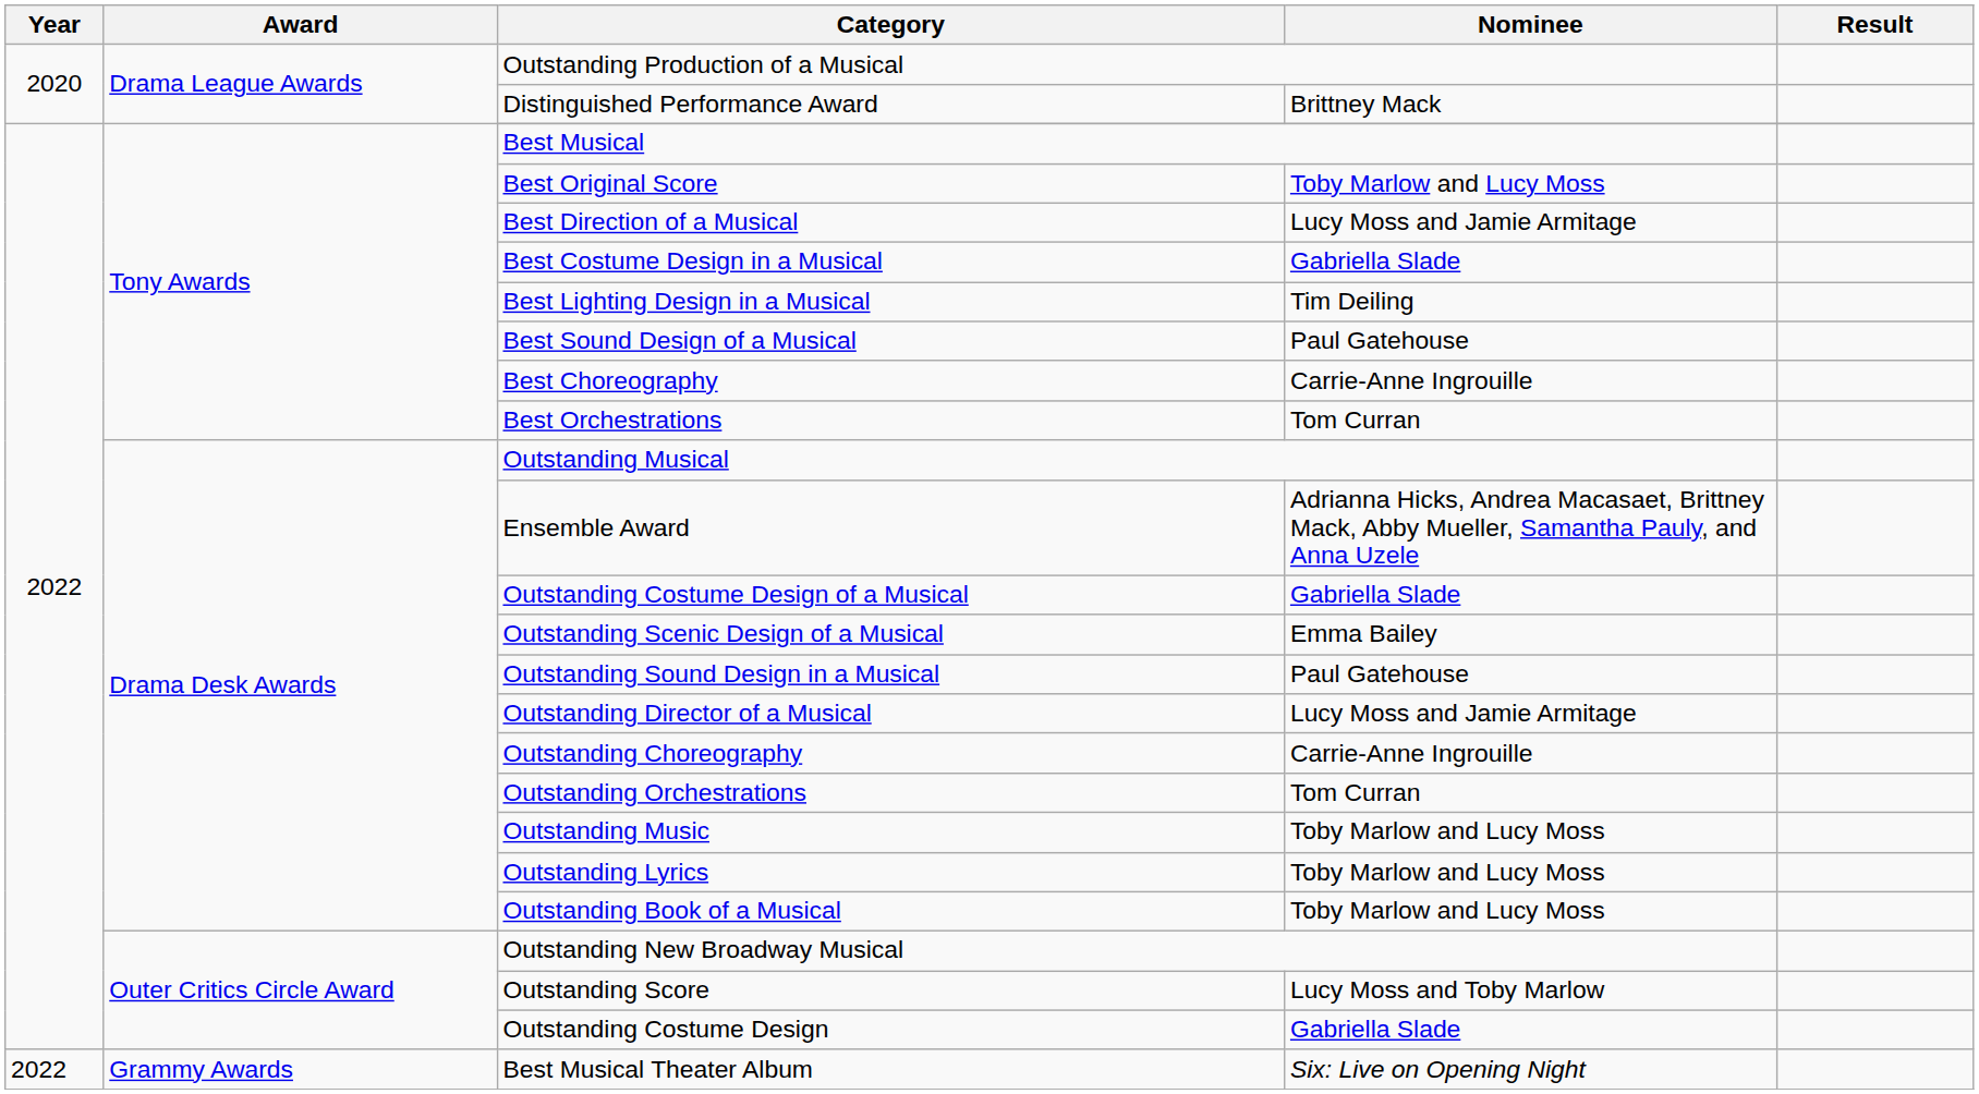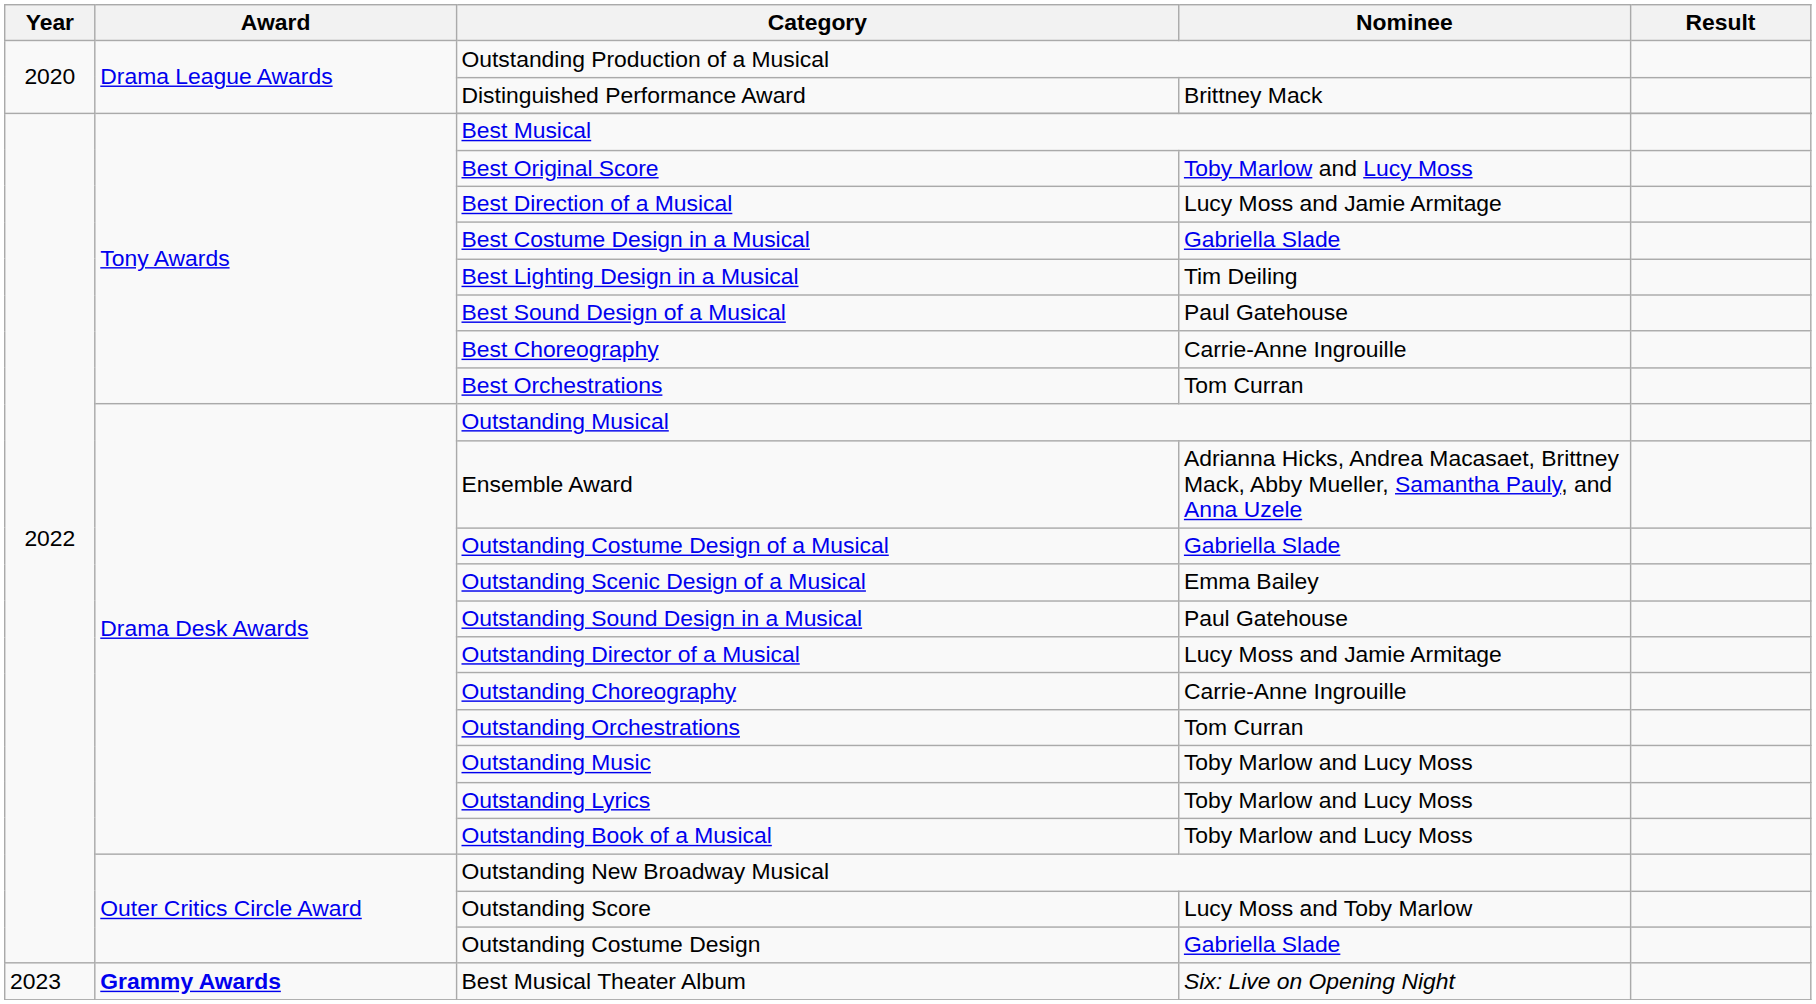 <table class="wikitable" style="width: 100%;">
 <tr>
 <th style="width: 5%;">Year</th>
 <th style="width: 20%;">Award</th>
 <th style="width: 40%;">Category</th>
 <th style="width: 25%;">Nominee</th>
 <th style="width: 10%;">Result</th>
 </tr>
 <tr>
 <td rowspan="2" style="text-align: center;">2020</td>
 <td rowspan="2"><a href='#'>Drama League Awards</a></td>
 <td colspan="2">Outstanding Production of a Musical</td>
 <td></td>
 </tr>
 <tr>
 <td>Distinguished Performance Award</td>
 <td>Brittney Mack</td>
 <td></td>
 </tr>
 <tr>
 <td rowspan="23" style="text-align: center;">2022</td>
 <td rowspan="9"><a href='#'>Tony Awards</a></td>
 </tr>
 <tr>
 <td colspan="2"><a href='#'>Best Musical</a></td>
 <td></td>
 </tr>
 <tr>
 <td><a href='#'>Best Original Score</a></td>
 <td><a href='#'>Toby Marlow</a> and <a href='#'>Lucy Moss</a></td>
 <td></td>
 </tr>
 <tr>
 <td><a href='#'>Best Direction of a Musical</a></td>
 <td>Lucy Moss and Jamie Armitage</td>
 <td></td>
 </tr>
 <tr>
 <td><a href='#'>Best Costume Design in a Musical</a></td>
 <td><a href='#'>Gabriella Slade</a></td>
 <td></td>
 </tr>
 <tr>
 <td><a href='#'>Best Lighting Design in a Musical</a></td>
 <td>Tim Deiling</td>
 <td></td>
 </tr>
 <tr>
 <td><a href='#'>Best Sound Design of a Musical</a></td>
 <td>Paul Gatehouse</td>
 <td></td>
 </tr>
 <tr>
 <td><a href='#'>Best Choreography</a></td>
 <td>Carrie-Anne Ingrouille</td>
 <td></td>
 </tr>
 <tr>
 <td><a href='#'>Best Orchestrations</a></td>
 <td>Tom Curran</td>
 <td></td>
 </tr>
 <tr>
 <td rowspan="11"><a href='#'>Drama Desk Awards</a></td>
 <td colspan="2"><a href='#'>Outstanding Musical</a></td>
 <td></td>
 </tr>
 <tr>
 <td>Ensemble Award</td>
 <td>Adrianna Hicks, Andrea Macasaet, Brittney Mack, Abby Mueller, <a href='#'>Samantha Pauly</a>, and <a href='#'>Anna Uzele</a></td>
 <td></td>
 </tr>
 <tr>
 <td><a href='#'>Outstanding Costume Design of a Musical</a></td>
 <td><a href='#'>Gabriella Slade</a></td>
 <td></td>
 </tr>
 <tr>
 <td><a href='#'>Outstanding Scenic Design of a Musical</a></td>
 <td>Emma Bailey</td>
 <td></td>
 </tr>
 <tr>
 <td><a href='#'>Outstanding Sound Design in a Musical</a></td>
 <td>Paul Gatehouse</td>
 <td></td>
 </tr>
 <tr>
 <td><a href='#'>Outstanding Director of a Musical</a></td>
 <td>Lucy Moss and Jamie Armitage</td>
 <td></td>
 </tr>
 <tr>
 <td><a href='#'>Outstanding Choreography</a></td>
 <td>Carrie-Anne Ingrouille</td>
 <td></td>
 </tr>
 <tr>
 <td><a href='#'>Outstanding Orchestrations</a></td>
 <td>Tom Curran</td>
 <td></td>
 </tr>
 <tr>
 <td><a href='#'>Outstanding Music</a></td>
 <td>Toby Marlow and Lucy Moss</td>
 <td></td>
 </tr>
 <tr>
 <td><a href='#'>Outstanding Lyrics</a></td>
 <td>Toby Marlow and Lucy Moss</td>
 <td></td>
 </tr>
 <tr>
 <td><a href='#'>Outstanding Book of a Musical</a></td>
 <td>Toby Marlow and Lucy Moss</td>
 <td></td>
 </tr>
 <tr>
 <td rowspan="3"><a href='#'>Outer Critics Circle Award</a></td>
 <td colspan="2">Outstanding New Broadway Musical</td>
 <td></td>
 </tr>
 <tr>
 <td>Outstanding Score</td>
 <td>Lucy Moss and Toby Marlow</td>
 <td></td>
 </tr>
 <tr>
 <td>Outstanding Costume Design</td>
 <td><a href='#'>Gabriella Slade</a></td>
 <td></td>
 </tr>
 <tr>
-<td>2022</td>
-<td><a href='#'>Grammy Awards</a></td>
+<td>2023</td>
+<td><strong><a href='#'>Grammy Awards</a></strong></td>
 <td>Best Musical Theater Album</td>
 <td><em>Six: Live on Opening Night</em></td>
 <td></td>
 </tr>
 <tr>
 </tr>
 </table>
